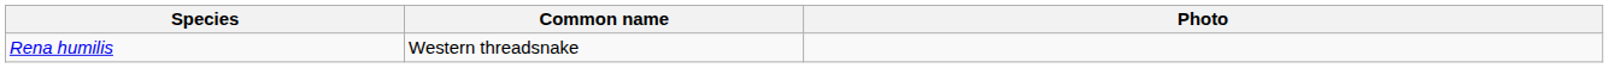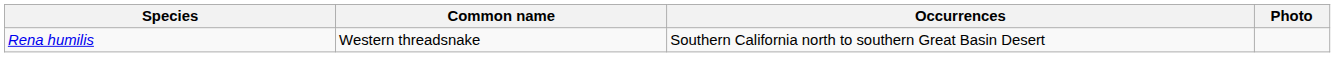 <table width=90% class="wikitable">
 <tr>
 <th width=25%>Species</th>
 <th width=25%>Common name</th>
+<th>Occurrences</th>
 <th>Photo</th>
 </tr>
 <tr>
 <td><em><a href='#'>Rena humilis</a></em></td>
 <td>Western threadsnake</td>
+<td>Southern California north to southern Great Basin Desert</td>
 <td></td>
 </tr>
 </table>
